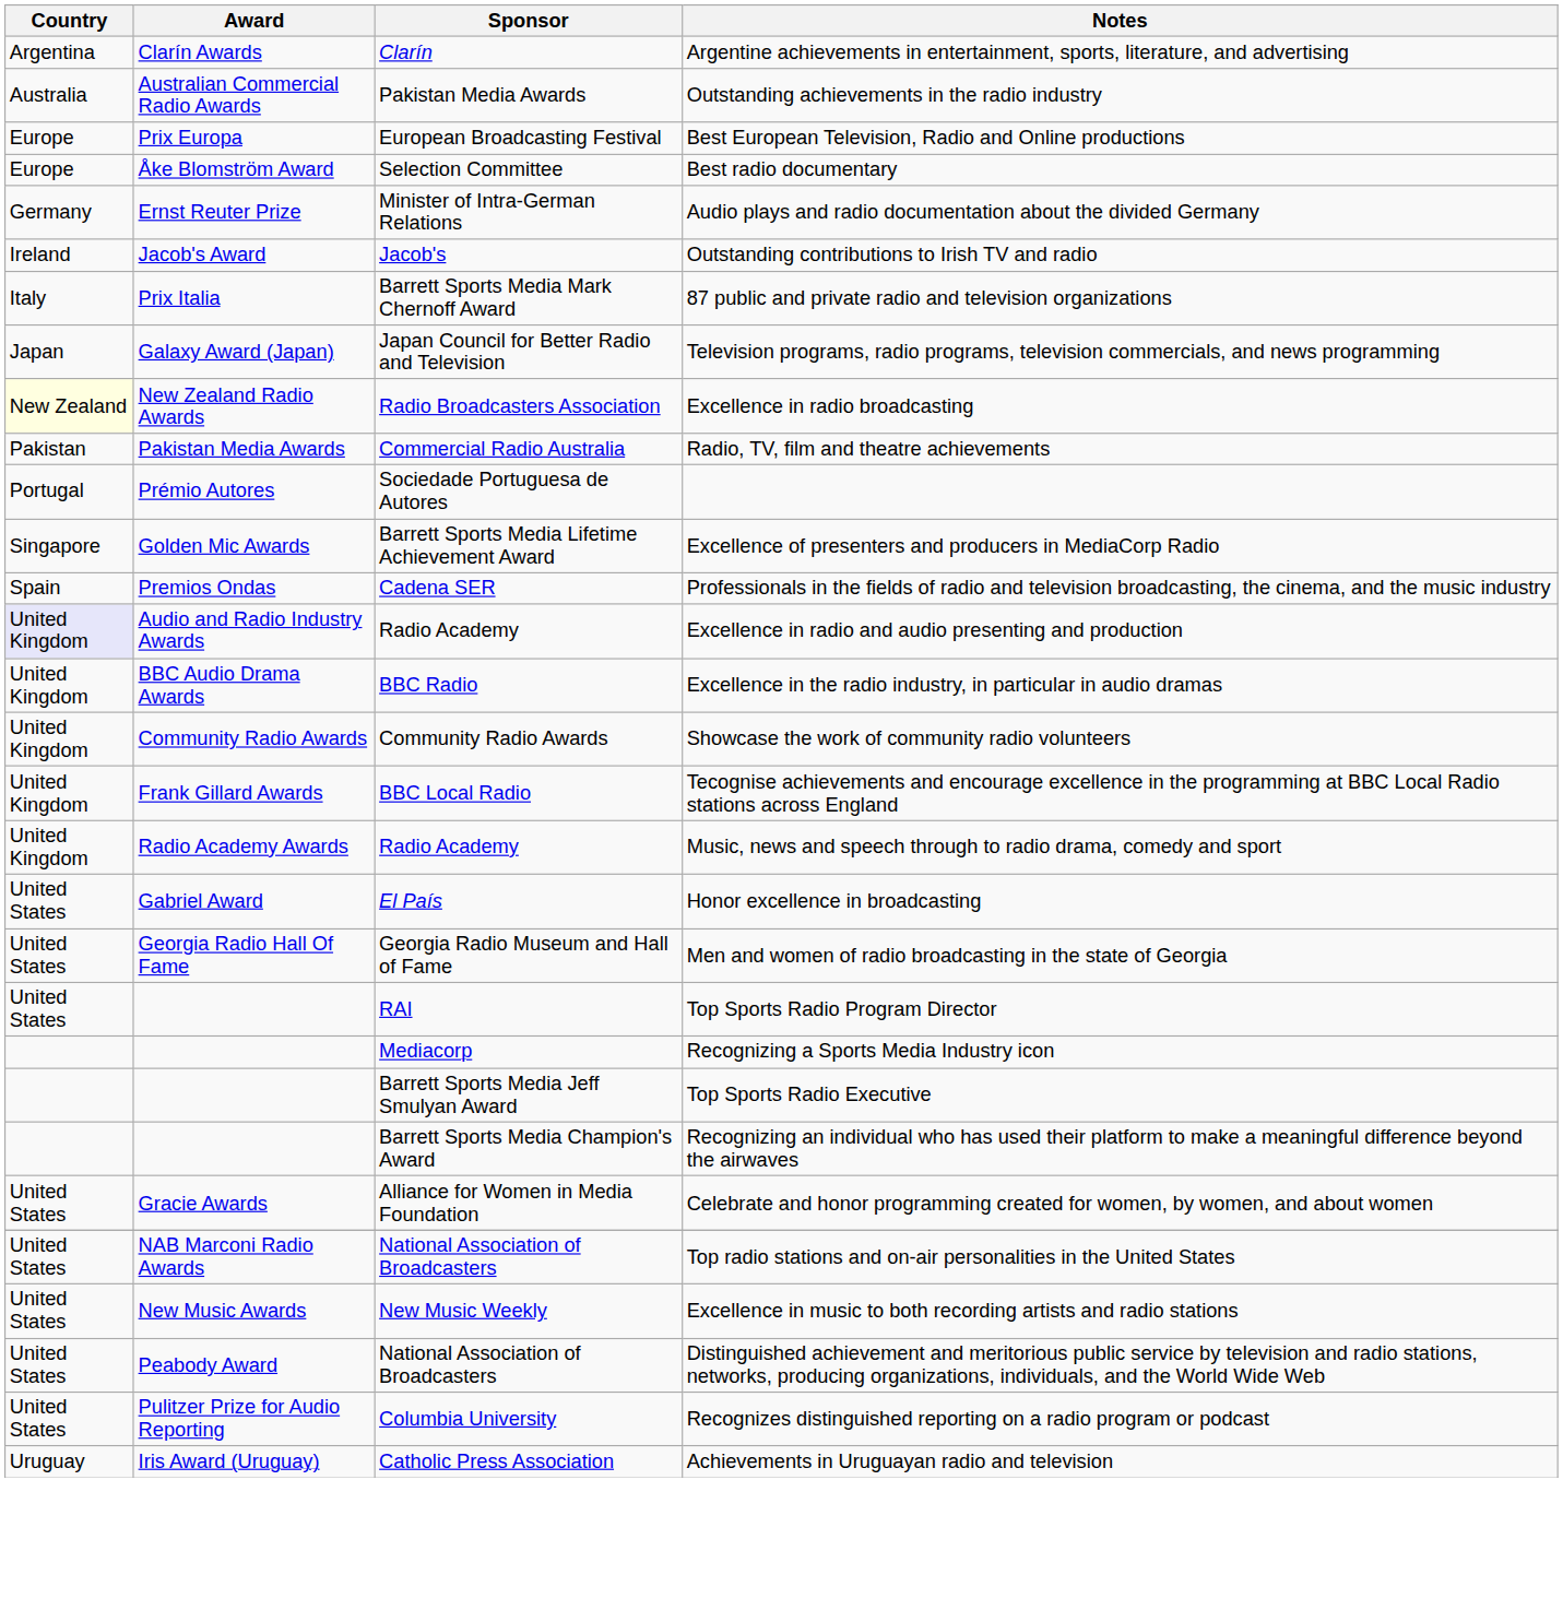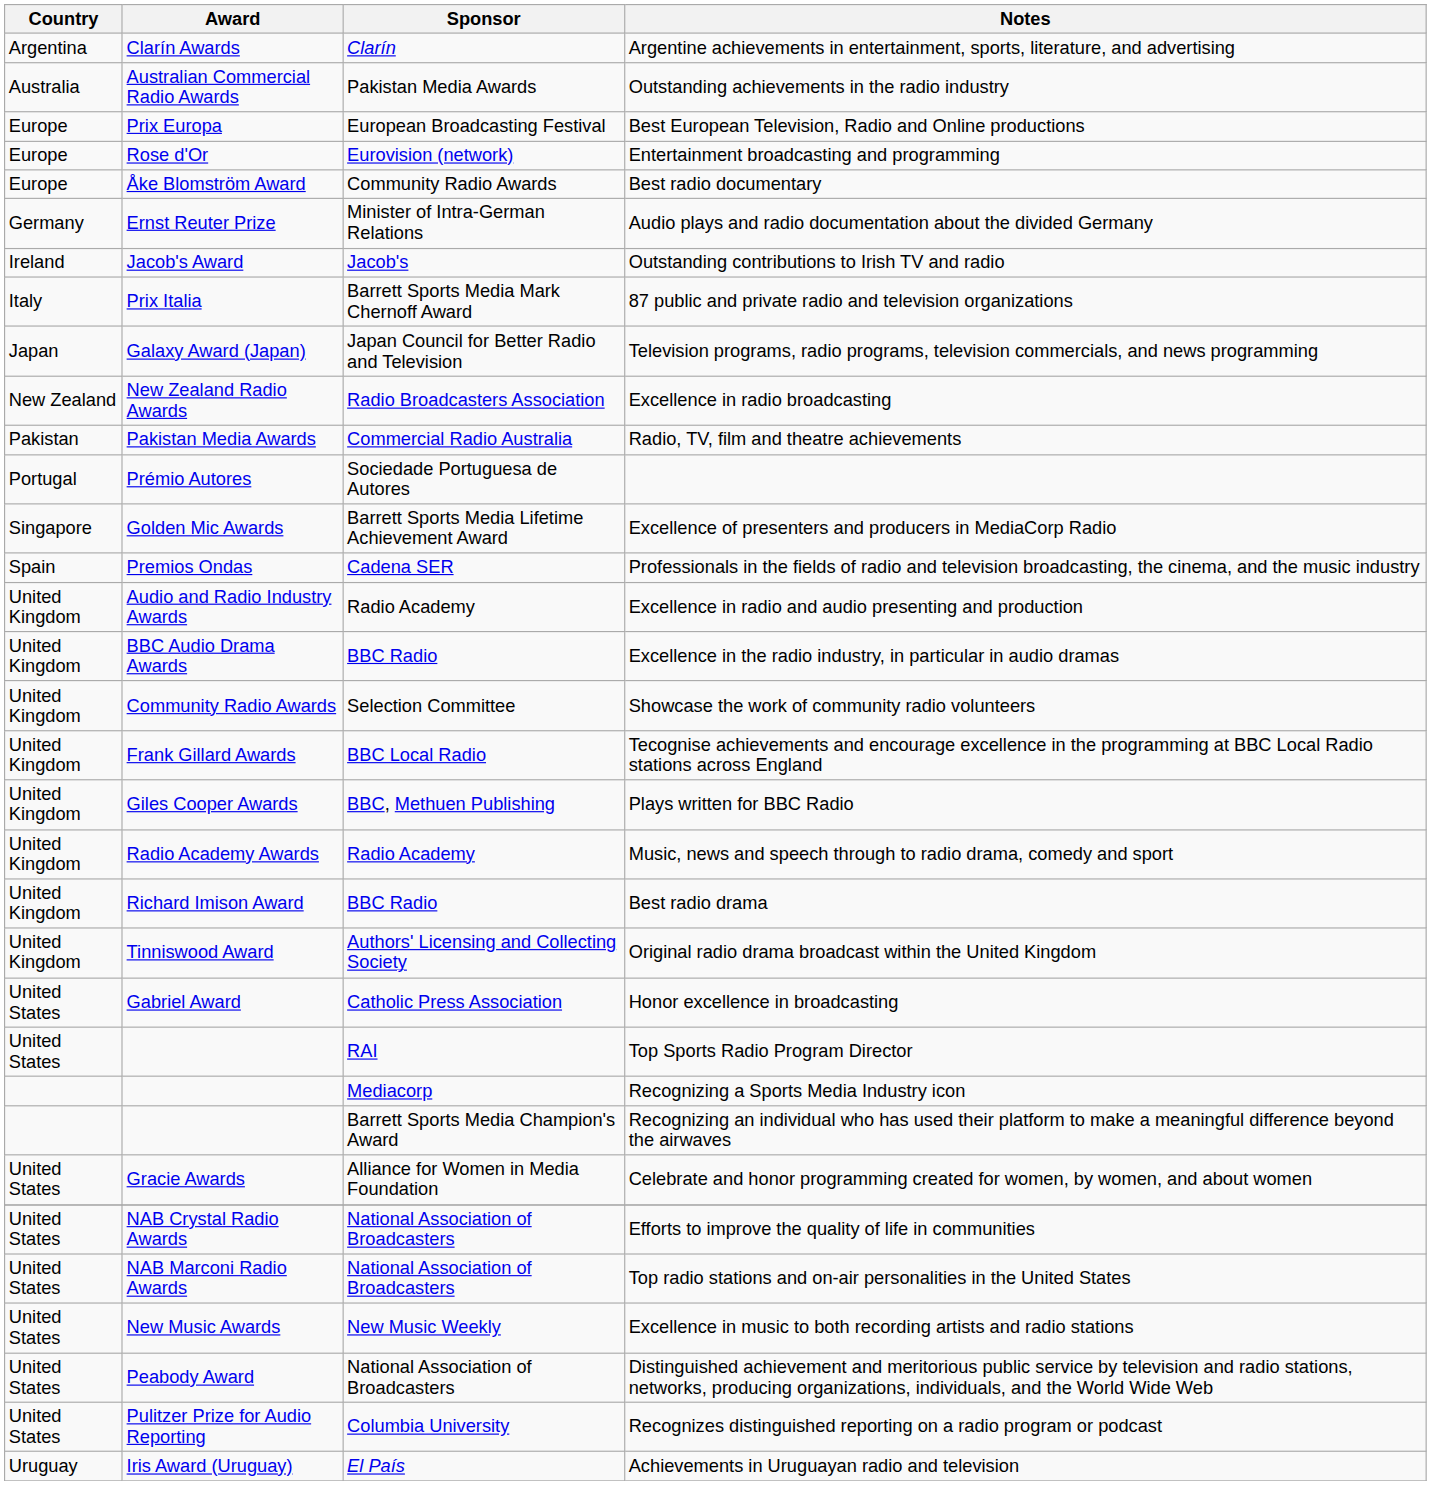 <table class="wikitable sortable">
 <tr>
 <th style="width:6em;">Country</th>
 <th>Award</th>
 <th>Sponsor</th>
 <th>Notes</th>
 </tr>
 <tr>
 <td>Argentina</td>
 <td><a href='#'>Clarín Awards</a></td>
 <td><em><a href='#'>Clarín</a></em></td>
 <td>Argentine achievements in entertainment, sports, literature, and advertising</td>
 </tr>
 <tr>
 <td>Australia</td>
 <td><a href='#'>Australian Commercial Radio Awards</a></td>
 <td>Pakistan Media Awards</td>
 <td>Outstanding achievements in the radio industry</td>
 </tr>
 <tr>
 <td>Europe</td>
 <td><a href='#'>Prix Europa</a></td>
 <td>European Broadcasting Festival</td>
 <td>Best European Television, Radio and Online productions</td>
 </tr>
 <tr>
 <td>Europe</td>
+<td><a href='#'>Rose d'Or</a></td>
+<td><a href='#'>Eurovision (network)</a></td>
+<td>Entertainment broadcasting and programming</td>
+</tr>
+<tr>
+<td>Europe</td>
 <td><a href='#'>Åke Blomström Award</a></td>
-<td>Selection Committee</td>
+<td>Community Radio Awards</td>
 <td>Best radio documentary</td>
 </tr>
 <tr>
 <td>Germany</td>
 <td><a href='#'>Ernst Reuter Prize</a></td>
 <td>Minister of Intra-German Relations</td>
 <td>Audio plays and radio documentation about the divided Germany</td>
 </tr>
 <tr>
 <td>Ireland</td>
 <td><a href='#'>Jacob's Award</a></td>
 <td><a href='#'>Jacob's</a></td>
 <td>Outstanding contributions to Irish TV and radio</td>
 </tr>
 <tr>
 <td>Italy</td>
 <td><a href='#'>Prix Italia</a></td>
 <td>Barrett Sports Media Mark Chernoff Award</td>
 <td>87 public and private radio and television organizations</td>
 </tr>
 <tr>
 <td>Japan</td>
 <td><a href='#'>Galaxy Award (Japan)</a></td>
 <td>Japan Council for Better Radio and Television</td>
 <td>Television programs, radio programs, television commercials, and news programming</td>
 </tr>
 <tr>
-<td style="background: lightyellow;">New Zealand</td>
+<td>New Zealand</td>
 <td><a href='#'>New Zealand Radio Awards</a></td>
 <td><a href='#'>Radio Broadcasters Association</a></td>
 <td>Excellence in radio broadcasting</td>
 </tr>
 <tr>
 <td>Pakistan</td>
 <td><a href='#'>Pakistan Media Awards</a></td>
 <td><a href='#'>Commercial Radio Australia</a></td>
 <td>Radio, TV, film and theatre achievements</td>
 </tr>
 <tr>
 <td>Portugal</td>
 <td><a href='#'>Prémio Autores</a></td>
 <td>Sociedade Portuguesa de Autores</td>
 <td></td>
 </tr>
 <tr>
 <td>Singapore</td>
 <td><a href='#'>Golden Mic Awards</a></td>
 <td>Barrett Sports Media Lifetime Achievement Award</td>
 <td>Excellence of presenters and producers in MediaCorp Radio</td>
 </tr>
 <tr>
 <td>Spain</td>
 <td><a href='#'>Premios Ondas</a></td>
 <td><a href='#'>Cadena SER</a></td>
 <td>Professionals in the fields of radio and television broadcasting, the cinema, and the music industry</td>
 </tr>
 <tr>
-<td style="background: lavender;">United Kingdom</td>
+<td>United Kingdom</td>
 <td><a href='#'>Audio and Radio Industry Awards</a></td>
 <td>Radio Academy</td>
 <td>Excellence in radio and audio presenting and production</td>
 </tr>
 <tr>
 <td>United Kingdom</td>
 <td><a href='#'>BBC Audio Drama Awards</a></td>
 <td><a href='#'>BBC Radio</a></td>
 <td>Excellence in the radio industry, in particular in audio dramas</td>
 </tr>
 <tr>
 <td>United Kingdom</td>
 <td><a href='#'>Community Radio Awards</a></td>
-<td>Community Radio Awards</td>
+<td>Selection Committee</td>
 <td>Showcase the work of community radio volunteers</td>
 </tr>
 <tr>
 <td>United Kingdom</td>
 <td><a href='#'>Frank Gillard Awards</a></td>
 <td><a href='#'>BBC Local Radio</a></td>
 <td>Tecognise achievements and encourage excellence in the programming at BBC Local Radio stations across England</td>
 </tr>
 <tr>
 <td>United Kingdom</td>
+<td><a href='#'>Giles Cooper Awards</a></td>
+<td><a href='#'>BBC</a>, <a href='#'>Methuen Publishing</a></td>
+<td>Plays written for BBC Radio</td>
+</tr>
+<tr>
+<td>United Kingdom</td>
 <td><a href='#'>Radio Academy Awards</a></td>
 <td><a href='#'>Radio Academy</a></td>
 <td>Music, news and speech through to radio drama, comedy and sport</td>
 </tr>
 <tr>
-<td>United States</td>
-<td><a href='#'>Gabriel Award</a></td>
-<td><em><a href='#'>El País</a></em></td>
-<td>Honor excellence in broadcasting</td>
+<td>United Kingdom</td>
+<td><a href='#'>Richard Imison Award</a></td>
+<td><a href='#'>BBC Radio</a></td>
+<td>Best radio drama</td>
+</tr>
+<tr>
+<td>United Kingdom</td>
+<td><a href='#'>Tinniswood Award</a></td>
+<td><a href='#'>Authors' Licensing and Collecting Society</a></td>
+<td>Original radio drama broadcast within the United Kingdom</td>
 </tr>
 <tr>
 <td>United States</td>
-<td><a href='#'>Georgia Radio Hall Of Fame</a></td>
-<td>Georgia Radio Museum and Hall of Fame</td>
-<td>Men and women of radio broadcasting in the state of Georgia</td>
+<td><a href='#'>Gabriel Award</a></td>
+<td><a href='#'>Catholic Press Association</a></td>
+<td>Honor excellence in broadcasting</td>
 </tr>
 <tr>
 <td>United States</td>
 <td></td>
 <td><a href='#'>RAI</a></td>
 <td>Top Sports Radio Program Director</td>
 </tr>
 <tr>
 <td></td>
 <td></td>
 <td><a href='#'>Mediacorp</a></td>
 <td>Recognizing a Sports Media Industry icon</td>
 </tr>
 <tr>
 <td></td>
 <td></td>
-<td>Barrett Sports Media Jeff Smulyan Award</td>
-<td>Top Sports Radio Executive</td>
-</tr>
-<tr>
-<td></td>
-<td></td>
 <td>Barrett Sports Media Champion's Award</td>
 <td>Recognizing an individual who has used their platform to make a meaningful difference beyond the airwaves</td>
 </tr>
 <tr>
 <td>United States</td>
 <td><a href='#'>Gracie Awards</a></td>
 <td>Alliance for Women in Media Foundation</td>
 <td>Celebrate and honor programming created for women, by women, and about women</td>
 </tr>
 <tr>
 </tr>
 <tr United States || >
+</tr>
+<tr>
+<td>United States</td>
+<td><a href='#'>NAB Crystal Radio Awards</a></td>
+<td><a href='#'>National Association of Broadcasters</a></td>
+<td>Efforts to improve the quality of life in communities</td>
 </tr>
 <tr>
 <td>United States</td>
 <td><a href='#'>NAB Marconi Radio Awards</a></td>
 <td><a href='#'>National Association of Broadcasters</a></td>
 <td>Top radio stations and on-air personalities in the United States</td>
 </tr>
 <tr>
 <td>United States</td>
 <td><a href='#'>New Music Awards</a></td>
 <td><a href='#'>New Music Weekly</a></td>
 <td>Excellence in music to both recording artists and radio stations</td>
 </tr>
 <tr>
 <td>United States</td>
 <td><a href='#'>Peabody Award</a></td>
 <td>National Association of Broadcasters</td>
 <td>Distinguished achievement and meritorious public service by television and radio stations, networks, producing organizations, individuals, and the World Wide Web</td>
 </tr>
 <tr>
 <td>United States</td>
 <td><a href='#'>Pulitzer Prize for Audio Reporting</a></td>
 <td><a href='#'>Columbia University</a></td>
 <td>Recognizes distinguished reporting on a radio program or podcast</td>
 </tr>
 <tr>
 <td>Uruguay</td>
 <td><a href='#'>Iris Award (Uruguay)</a></td>
-<td><a href='#'>Catholic Press Association</a></td>
+<td><em><a href='#'>El País</a></em></td>
 <td>Achievements in Uruguayan radio and television</td>
 </tr>
 </table>
